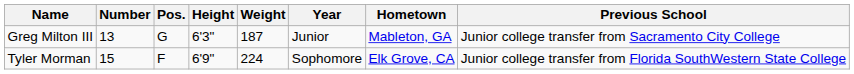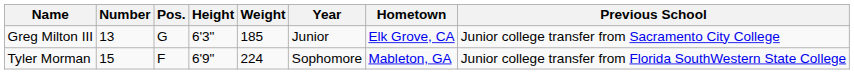 <table class="wikitable sortable" border="1">
 <tr>
 <th>Name</th>
 <th>Number</th>
 <th>Pos.</th>
 <th>Height</th>
 <th>Weight</th>
 <th>Year</th>
 <th>Hometown</th>
 <th class="unsortable">Previous School</th>
 </tr>
 <tr>
 <td>Greg Milton III</td>
 <td>13</td>
 <td>G</td>
 <td>6'3"</td>
-<td>187</td>
+<td>185</td>
 <td>Junior</td>
-<td><a href='#'>Mableton, GA</a></td>
+<td><a href='#'>Elk Grove, CA</a></td>
 <td>Junior college transfer from <a href='#'>Sacramento City College</a></td>
 </tr>
 <tr>
 <td>Tyler Morman</td>
 <td>15</td>
 <td>F</td>
 <td>6'9"</td>
 <td>224</td>
 <td>Sophomore</td>
-<td><a href='#'>Elk Grove, CA</a></td>
+<td><a href='#'>Mableton, GA</a></td>
 <td>Junior college transfer from <a href='#'>Florida SouthWestern State College</a></td>
 </tr>
 </table>
